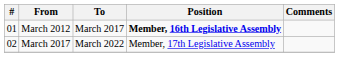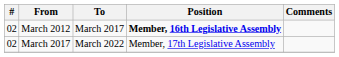 <table class="wikitable sortable">
 <tr>
 <th>#</th>
 <th>From</th>
 <th>To</th>
 <th>Position</th>
 <th>Comments</th>
 </tr>
 <tr>
-<td>01</td>
+<td>02</td>
 <td>March 2012</td>
 <td>March 2017</td>
 <td><strong>Member, <a href='#'>16th Legislative Assembly</a></strong></td>
 <td></td>
 </tr>
 <tr>
 <td>02</td>
 <td>March 2017</td>
 <td>March 2022</td>
 <td>Member, <a href='#'>17th Legislative Assembly</a></td>
 <td></td>
 </tr>
 <tr>
 </tr>
 </table>
